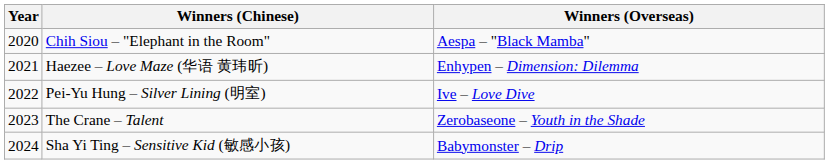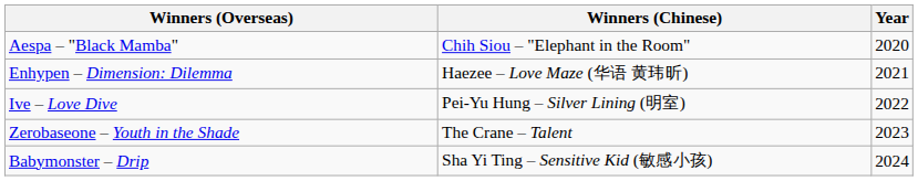 <table class="wikitable">
 <tr>
+<th style="width:25em;">Winners (Overseas)</th>
+<th style="width:25em;">Winners (Chinese)</th>
 <th>Year</th>
-<th style="width:25em;">Winners (Chinese)</th>
-<th style="width:25em;">Winners (Overseas)</th>
 </tr>
 <tr>
+<td><a href='#'>Aespa</a> – "<a href='#'>Black Mamba</a>"</td>
+<td><a href='#'>Chih Siou</a> – "Elephant in the Room"</td>
 <td>2020</td>
-<td><a href='#'>Chih Siou</a> – "Elephant in the Room"</td>
-<td><a href='#'>Aespa</a> – "<a href='#'>Black Mamba</a>"</td>
 </tr>
 <tr>
+<td><a href='#'>Enhypen</a> – <em><a href='#'>Dimension: Dilemma</a></em></td>
+<td>Haezee – <em>Love Maze</em> (华语 黄玮昕)</td>
 <td>2021</td>
-<td>Haezee – <em>Love Maze</em> (华语 黄玮昕)</td>
-<td><a href='#'>Enhypen</a> – <em><a href='#'>Dimension: Dilemma</a></em></td>
 </tr>
 <tr>
+<td><a href='#'>Ive</a> – <em><a href='#'>Love Dive</a></em></td>
+<td>Pei-Yu Hung – <em>Silver Lining</em> (明室)</td>
 <td>2022</td>
-<td>Pei-Yu Hung – <em>Silver Lining</em> (明室)</td>
-<td><a href='#'>Ive</a> – <em><a href='#'>Love Dive</a></em></td>
 </tr>
 <tr>
+<td><a href='#'>Zerobaseone</a> <em>– <a href='#'>Youth in the Shade</a></em></td>
+<td>The Crane – <em>Talent</em></td>
 <td>2023</td>
-<td>The Crane – <em>Talent</em></td>
-<td><a href='#'>Zerobaseone</a> <em>– <a href='#'>Youth in the Shade</a></em></td>
 </tr>
 <tr>
+<td><a href='#'>Babymonster</a> <em>– <a href='#'>Drip</a></em></td>
+<td>Sha Yi Ting – <em>Sensitive Kid</em> (敏感小孩)</td>
 <td>2024</td>
-<td>Sha Yi Ting – <em>Sensitive Kid</em> (敏感小孩)</td>
-<td><a href='#'>Babymonster</a> <em>– <a href='#'>Drip</a></em></td>
 </tr>
 </table>
